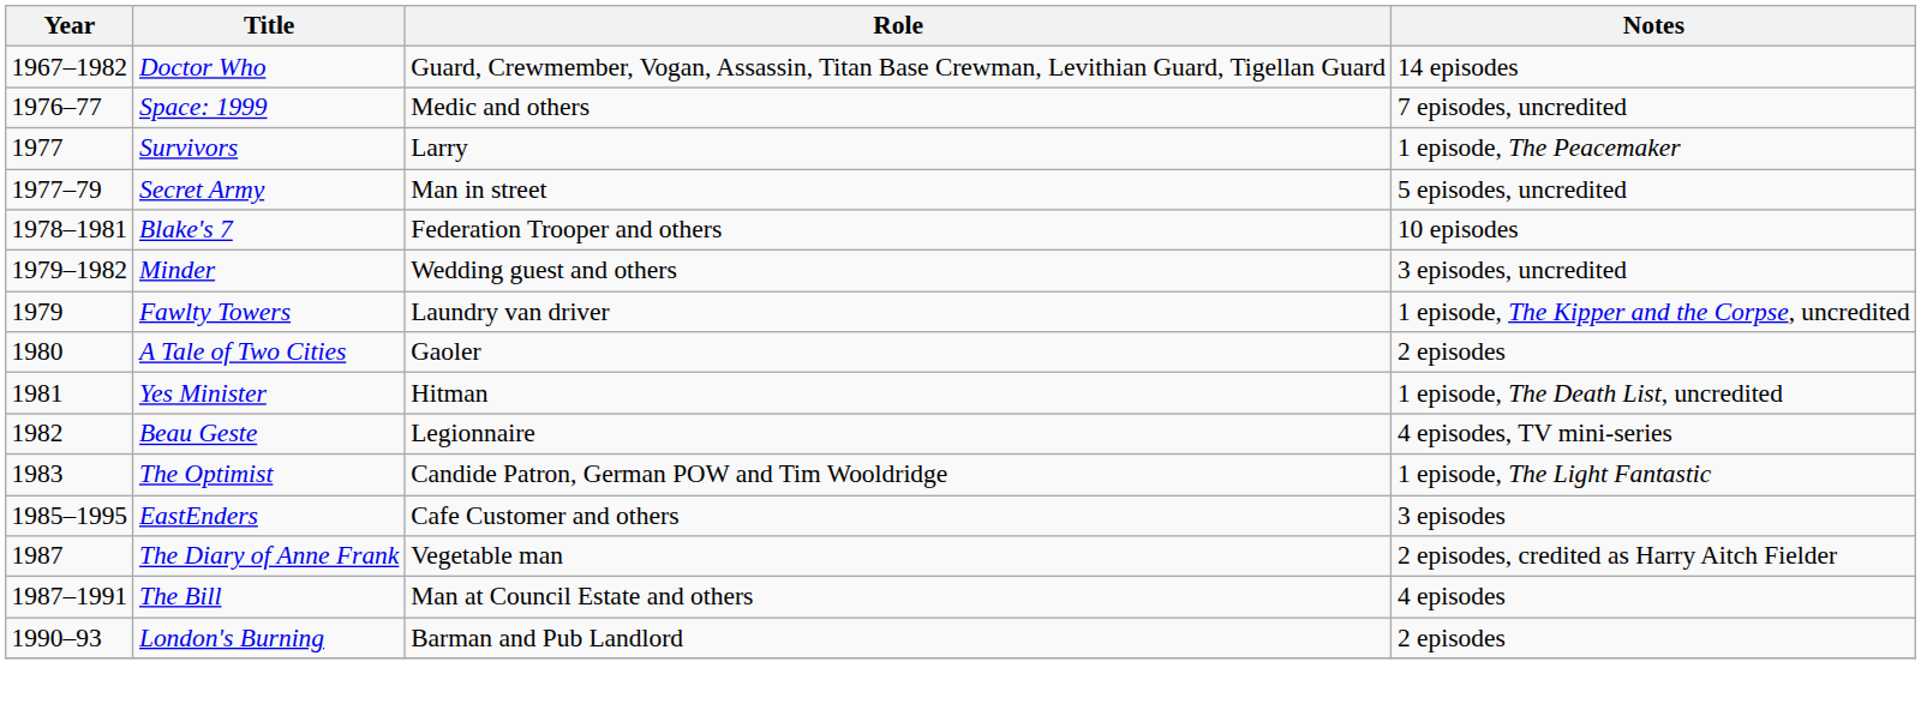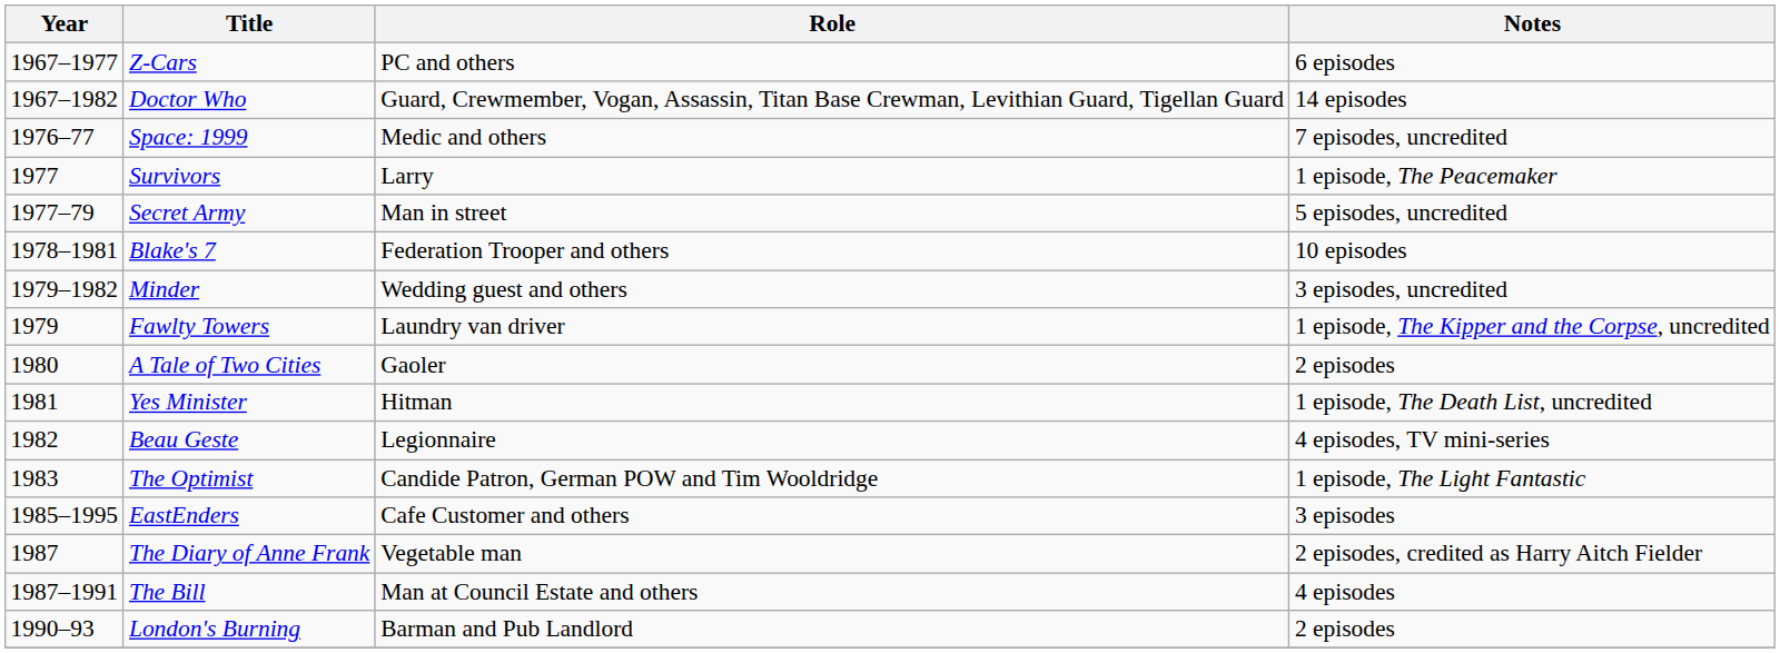 <table class="wikitable sortable">
 <tr>
 <th>Year</th>
 <th>Title</th>
 <th>Role</th>
 <th>Notes</th>
+</tr>
+<tr>
+<td>1967–1977</td>
+<td><em><a href='#'>Z-Cars</a></em></td>
+<td>PC and others</td>
+<td>6 episodes</td>
 </tr>
 <tr>
 <td>1967–1982</td>
 <td><em><a href='#'>Doctor Who</a></em></td>
 <td>Guard, Crewmember, Vogan, Assassin, Titan Base Crewman, Levithian Guard, Tigellan Guard</td>
 <td>14 episodes</td>
 </tr>
 <tr>
 <td>1976–77</td>
 <td><em><a href='#'>Space: 1999</a></em></td>
 <td>Medic and others</td>
 <td>7 episodes, uncredited</td>
 </tr>
 <tr>
 <td>1977</td>
 <td><em><a href='#'>Survivors</a></em></td>
 <td>Larry</td>
 <td>1 episode, <em>The Peacemaker</em></td>
 </tr>
 <tr>
 <td>1977–79</td>
 <td><em><a href='#'>Secret Army</a></em></td>
 <td>Man in street</td>
 <td>5 episodes, uncredited</td>
 </tr>
 <tr>
 <td>1978–1981</td>
 <td><em><a href='#'>Blake's 7</a></em></td>
 <td>Federation Trooper and others</td>
 <td>10 episodes</td>
 </tr>
 <tr>
 <td>1979–1982</td>
 <td><em><a href='#'>Minder</a></em></td>
 <td>Wedding guest and others</td>
 <td>3 episodes, uncredited</td>
 </tr>
 <tr>
 <td>1979</td>
 <td><em><a href='#'>Fawlty Towers</a></em></td>
 <td>Laundry van driver</td>
 <td>1 episode, <em><a href='#'>The Kipper and the Corpse</a></em>, uncredited</td>
 </tr>
 <tr>
 <td>1980</td>
 <td><em><a href='#'>A Tale of Two Cities</a></em></td>
 <td>Gaoler</td>
 <td>2 episodes</td>
 </tr>
 <tr>
 <td>1981</td>
 <td><em><a href='#'>Yes Minister</a></em></td>
 <td>Hitman</td>
 <td>1 episode, <em>The Death List</em>, uncredited</td>
 </tr>
 <tr>
 <td>1982</td>
 <td><em><a href='#'>Beau Geste</a></em></td>
 <td>Legionnaire</td>
 <td>4 episodes, TV mini-series</td>
 </tr>
 <tr>
 <td>1983</td>
 <td><em><a href='#'>The Optimist</a></em></td>
 <td>Candide Patron, German POW and Tim Wooldridge</td>
 <td>1 episode,  <em>The Light Fantastic</em></td>
 </tr>
 <tr>
 <td>1985–1995</td>
 <td><em><a href='#'>EastEnders</a></em></td>
 <td>Cafe Customer and others</td>
 <td>3 episodes</td>
 </tr>
 <tr>
 <td>1987</td>
 <td><em><a href='#'>The Diary of Anne Frank</a></em></td>
 <td>Vegetable man</td>
 <td>2 episodes, credited as Harry Aitch Fielder</td>
 </tr>
 <tr>
 <td>1987–1991</td>
 <td><em><a href='#'>The Bill</a></em></td>
 <td>Man at Council Estate and others</td>
 <td>4 episodes</td>
 </tr>
 <tr>
 <td>1990–93</td>
 <td><em><a href='#'>London's Burning</a></em></td>
 <td>Barman and Pub Landlord</td>
 <td>2 episodes</td>
 </tr>
 <tr>
 </tr>
 </table>
